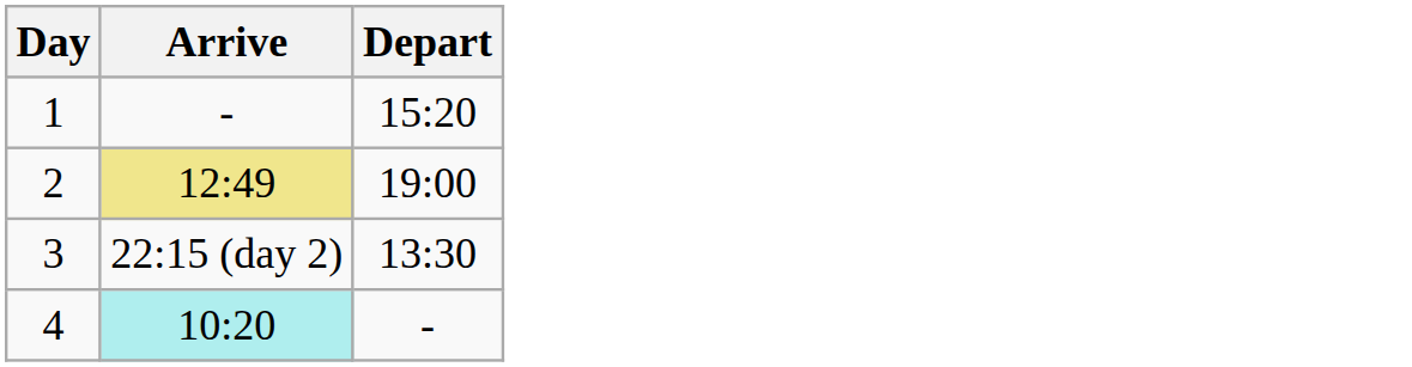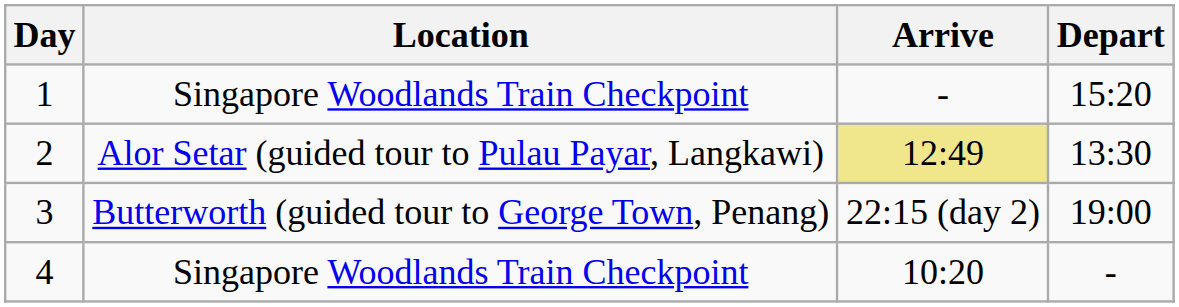 <table class="wikitable" style="text-align:center; font-size:95%">
 <tr Timetable>
 <th>Day</th>
+<th>Location</th>
 <th>Arrive</th>
 <th>Depart</th>
 </tr>
 <tr>
 <td>1</td>
+<td>Singapore <a href='#'>Woodlands Train Checkpoint</a></td>
 <td>-</td>
 <td>15:20</td>
 </tr>
 <tr>
 <td>2</td>
+<td><a href='#'>Alor Setar</a> (guided tour to <a href='#'>Pulau Payar</a>, Langkawi)</td>
 <td style="background: khaki;">12:49</td>
+<td>13:30</td>
+</tr>
+<tr>
+<td>3</td>
+<td><a href='#'>Butterworth</a> (guided tour to <a href='#'>George Town</a>, Penang)</td>
+<td>22:15 (day 2)</td>
 <td>19:00</td>
 </tr>
 <tr>
-<td>3</td>
-<td>22:15 (day 2)</td>
-<td>13:30</td>
-</tr>
-<tr>
 <td>4</td>
-<td style="background: paleturquoise;">10:20</td>
+<td>Singapore <a href='#'>Woodlands Train Checkpoint</a></td>
+<td>10:20</td>
 <td>-</td>
 </tr>
 </table>
